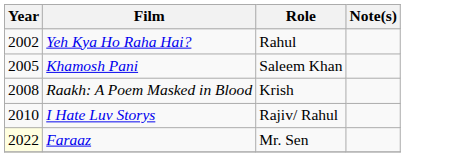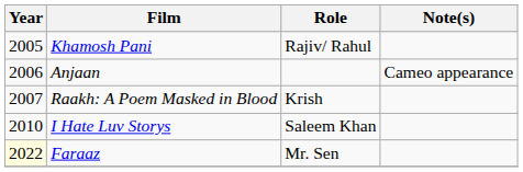 <table class="wikitable">
 <tr style="background:#ccc; text-align:center;">
 <th>Year</th>
 <th>Film</th>
 <th>Role</th>
 <th>Note(s)</th>
 </tr>
 <tr>
-<td>2002</td>
-<td><em><a href='#'>Yeh Kya Ho Raha Hai?</a></em></td>
-<td>Rahul</td>
+<td>2005</td>
+<td><em><a href='#'>Khamosh Pani</a></em></td>
+<td>Rajiv/ Rahul</td>
 <td></td>
 </tr>
 <tr>
-<td>2005</td>
-<td><em><a href='#'>Khamosh Pani</a></em></td>
-<td>Saleem Khan</td>
+<td>2006</td>
+<td><em>Anjaan</em></td>
 <td></td>
+<td>Cameo appearance</td>
 </tr>
 <tr>
-<td>2008</td>
+<td>2007</td>
 <td><em>Raakh: A Poem Masked in Blood</em></td>
 <td>Krish</td>
 <td></td>
 </tr>
 <tr>
 <td>2010</td>
 <td><em><a href='#'>I Hate Luv Storys</a></em></td>
-<td>Rajiv/ Rahul</td>
+<td>Saleem Khan</td>
 <td></td>
 </tr>
 <tr>
 <td style="background: lightyellow;">2022</td>
 <td><em><a href='#'>Faraaz</a></em></td>
 <td>Mr. Sen</td>
 <td></td>
 </tr>
 <tr>
 </tr>
 </table>
